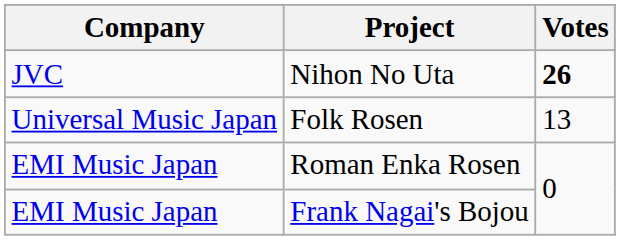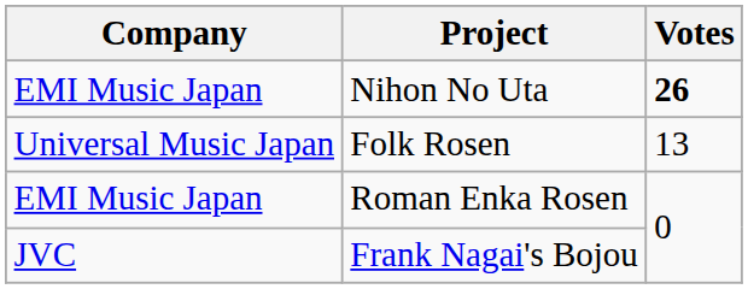 <table class="wikitable">
 <tr>
 <th>Company</th>
 <th>Project</th>
 <th>Votes</th>
 </tr>
 <tr>
-<td><a href='#'>JVC</a></td>
+<td><a href='#'>EMI Music Japan</a></td>
 <td>Nihon No Uta</td>
 <td><strong>26</strong></td>
 </tr>
 <tr>
 <td><a href='#'>Universal Music Japan</a></td>
 <td>Folk Rosen</td>
 <td>13</td>
 </tr>
 <tr>
 <td><a href='#'>EMI Music Japan</a></td>
 <td>Roman Enka Rosen</td>
 <td rowspan=2>0</td>
 </tr>
 <tr>
-<td><a href='#'>EMI Music Japan</a></td>
+<td><a href='#'>JVC</a></td>
 <td><a href='#'>Frank Nagai</a>'s Bojou</td>
 </tr>
 </table>
